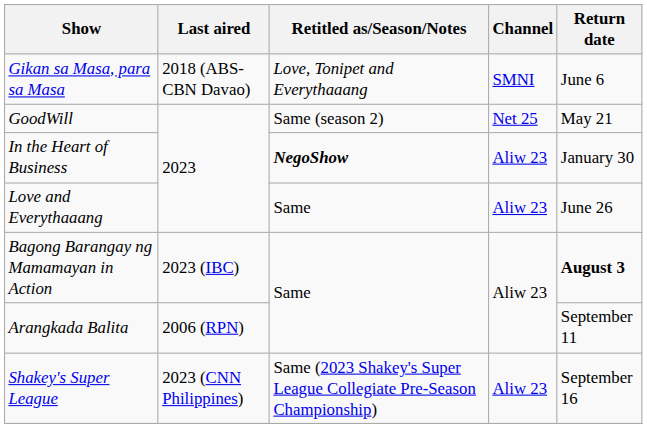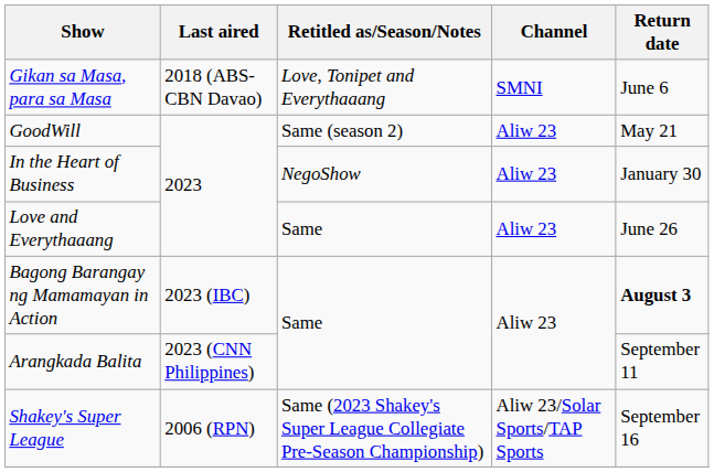 <table class="wikitable" style="text-align:left; line-height:20px; width:auto;">
 <tr>
 <th>Show</th>
 <th>Last aired</th>
 <th>Retitled as/Season/Notes</th>
 <th>Channel</th>
 <th>Return date</th>
 </tr>
 <tr>
 <td><em><a href='#'>Gikan sa Masa, para sa Masa</a></em></td>
 <td>2018 (ABS-CBN Davao)</td>
 <td><em>Love, Tonipet and Everythaaang</em></td>
 <td><a href='#'>SMNI</a></td>
 <td>June 6</td>
 </tr>
 <tr>
 <td><em>GoodWill</em></td>
 <td rowspan="3">2023</td>
 <td>Same (season 2)</td>
-<td><a href='#'>Net 25</a></td>
+<td><a href='#'>Aliw 23</a></td>
 <td>May 21</td>
 </tr>
 <tr>
 <td><em>In the Heart of Business</em></td>
-<td><strong><em>NegoShow</em></strong></td>
+<td><em>NegoShow</em></td>
 <td><a href='#'>Aliw 23</a></td>
 <td>January 30</td>
 </tr>
 <tr>
 <td><em>Love and Everythaaang</em></td>
 <td>Same</td>
 <td><a href='#'>Aliw 23</a></td>
 <td>June 26</td>
 </tr>
 <tr>
 <td><em>Bagong Barangay ng Mamamayan in Action</em></td>
 <td>2023 (<a href='#'>IBC</a>)</td>
 <td rowspan="2">Same</td>
 <td rowspan="2">Aliw 23</td>
 <td><strong>August 3</strong></td>
 </tr>
 <tr>
 <td><em>Arangkada Balita</em></td>
-<td>2006 (<a href='#'>RPN</a>)</td>
+<td>2023 (<a href='#'>CNN Philippines</a>)</td>
 <td>September 11</td>
 </tr>
 <tr>
 <td><em><a href='#'>Shakey's Super League</a></em></td>
-<td>2023 (<a href='#'>CNN Philippines</a>)</td>
+<td>2006 (<a href='#'>RPN</a>)</td>
 <td>Same (<a href='#'>2023 Shakey's Super League Collegiate Pre-Season Championship</a>)</td>
-<td><a href='#'>Aliw 23</a></td>
+<td>Aliw 23/<a href='#'>Solar Sports</a>/<a href='#'>TAP Sports</a></td>
 <td>September 16</td>
 </tr>
 <tr>
 </tr>
 </table>
